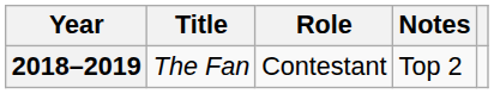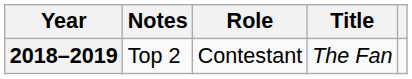 <table class="wikitable plainrowheaders">
 <tr>
 <th scope="col">Year</th>
+<th scope="col">Notes</th>
+<th scope="col">Role</th>
 <th scope="col">Title</th>
-<th scope="col">Role</th>
-<th scope="col">Notes</th>
 <th scope="col" class="unsortable"></th>
 </tr>
 <tr>
 <th scope="row">2018–2019</th>
+<td>Top 2</td>
+<td>Contestant</td>
 <td><em>The Fan</em></td>
-<td>Contestant</td>
-<td>Top 2</td>
 <td style="text-align:center"></td>
 </tr>
 </table>
